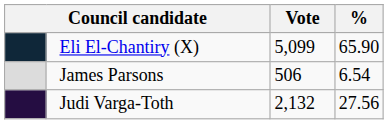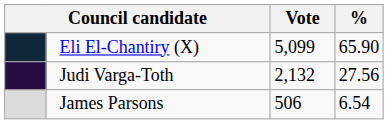 <table class="wikitable">
 <tr>
 <th bgcolor="#DDDDFF" width="230px" colspan="2">Council candidate</th>
 <th bgcolor="#DDDDFF" width="50px">Vote</th>
 <th bgcolor="#DDDDFF" width="30px">%</th>
 </tr>
 <tr>
 <td bgcolor=#0F2739 width="30px"> </td>
 <td>  <a href='#'>Eli El-Chantiry</a> (X)</td>
 <td>5,099</td>
 <td>65.90</td>
 </tr>
 <tr>
+<td bgcolor=#250D42 width="30px"> </td>
+<td>  Judi Varga-Toth</td>
+<td>2,132</td>
+<td>27.56</td>
+</tr>
+<tr>
 <td bgcolor=#DCDCDC width="30px"> </td>
 <td>  James Parsons</td>
 <td>506</td>
 <td>6.54</td>
 </tr>
-<tr>
-<td bgcolor=#250D42 width="30px"> </td>
-<td>  Judi Varga-Toth</td>
-<td>2,132</td>
-<td>27.56</td>
-</tr>
 </table>
